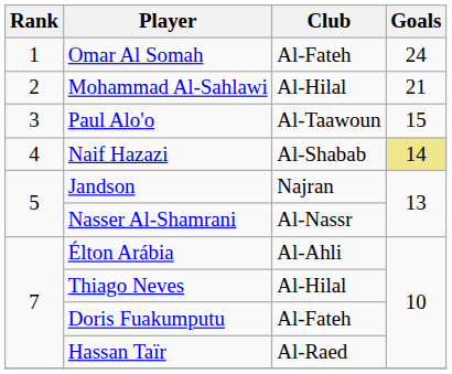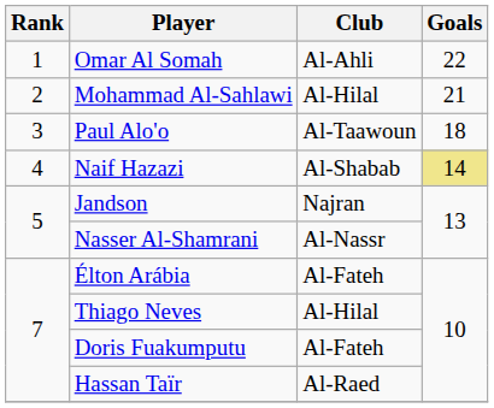 <table class="wikitable" style="text-align:center">
 <tr>
 <th>Rank</th>
 <th>Player</th>
 <th>Club</th>
 <th>Goals</th>
 </tr>
 <tr>
 <td>1</td>
 <td align="left"> <a href='#'>Omar Al Somah</a></td>
-<td align="left">Al-Fateh</td>
-<td>24</td>
+<td align="left">Al-Ahli</td>
+<td>22</td>
 </tr>
 <tr>
 <td>2</td>
 <td align="left"> <a href='#'>Mohammad Al-Sahlawi</a></td>
 <td align="left">Al-Hilal</td>
 <td>21</td>
 </tr>
 <tr>
 <td>3</td>
 <td align="left"> <a href='#'>Paul Alo'o</a></td>
 <td align="left">Al-Taawoun</td>
-<td>15</td>
+<td>18</td>
 </tr>
 <tr>
 <td>4</td>
 <td align="left"> <a href='#'>Naif Hazazi</a></td>
 <td align="left">Al-Shabab</td>
 <td style="background: khaki;">14</td>
 </tr>
 <tr>
 <td rowspan=2>5</td>
 <td align="left"> <a href='#'>Jandson</a></td>
 <td align="left">Najran</td>
 <td rowspan=2>13</td>
 </tr>
 <tr>
 <td align="left"> <a href='#'>Nasser Al-Shamrani</a></td>
 <td align="left">Al-Nassr</td>
 </tr>
 <tr>
 <td rowspan=4>7</td>
 <td align="left"> <a href='#'>Élton Arábia</a></td>
-<td align="left">Al-Ahli</td>
+<td align="left">Al-Fateh</td>
 <td rowspan=4>10</td>
 </tr>
 <tr>
 <td align="left"> <a href='#'>Thiago Neves</a></td>
 <td align="left">Al-Hilal</td>
 </tr>
 <tr>
 <td align="left"> <a href='#'>Doris Fuakumputu</a></td>
 <td align="left">Al-Fateh</td>
 </tr>
 <tr>
 <td align="left"> <a href='#'>Hassan Taïr</a></td>
 <td align="left">Al-Raed</td>
 </tr>
 <tr>
 </tr>
 </table>
